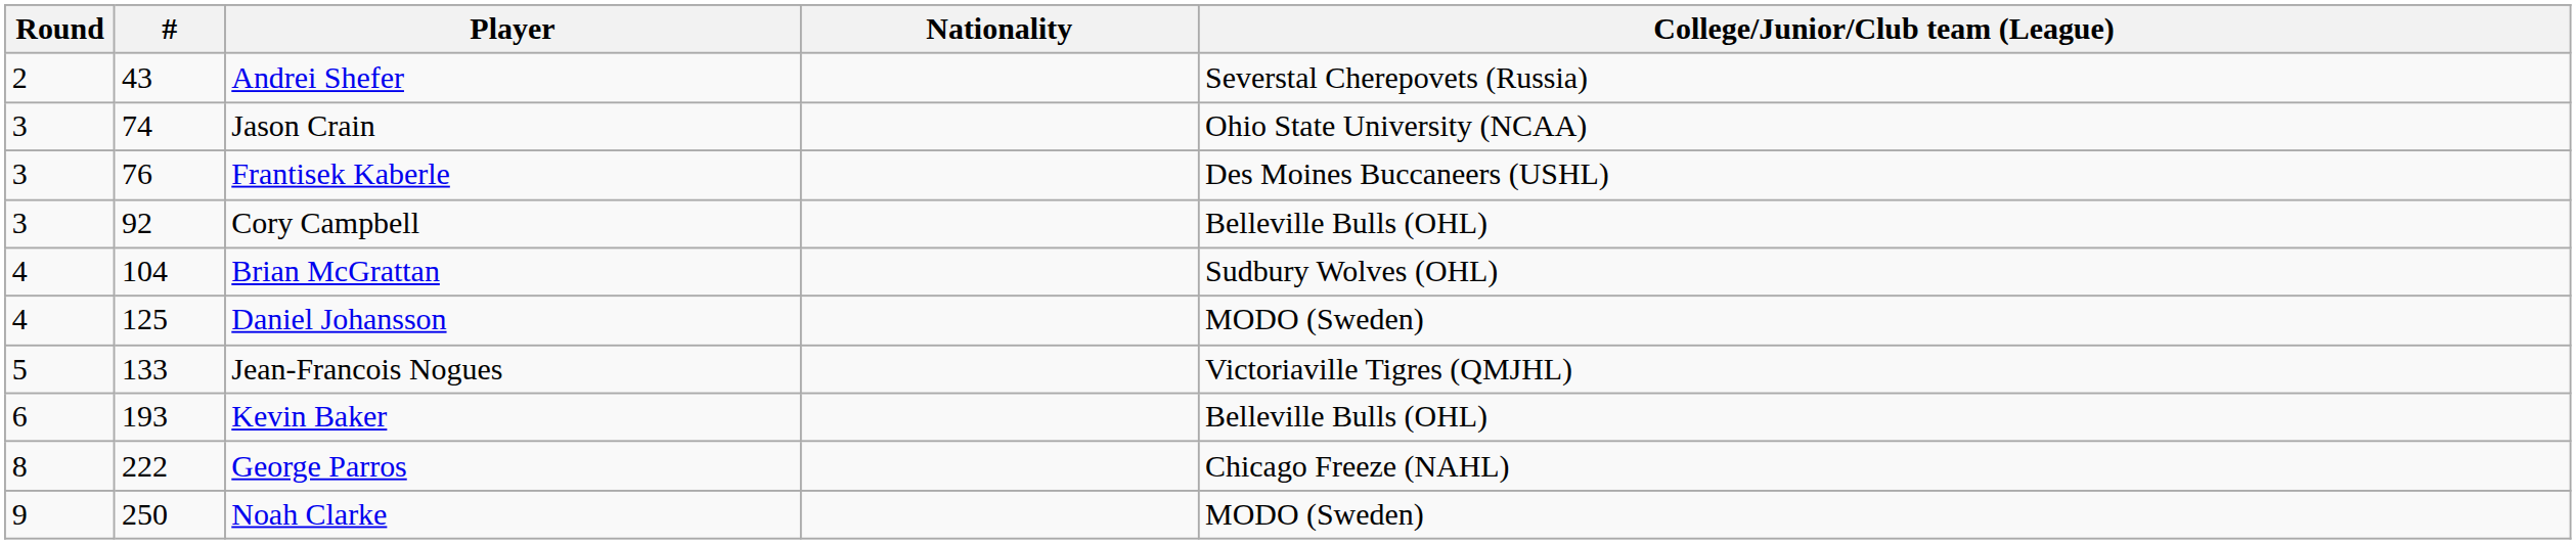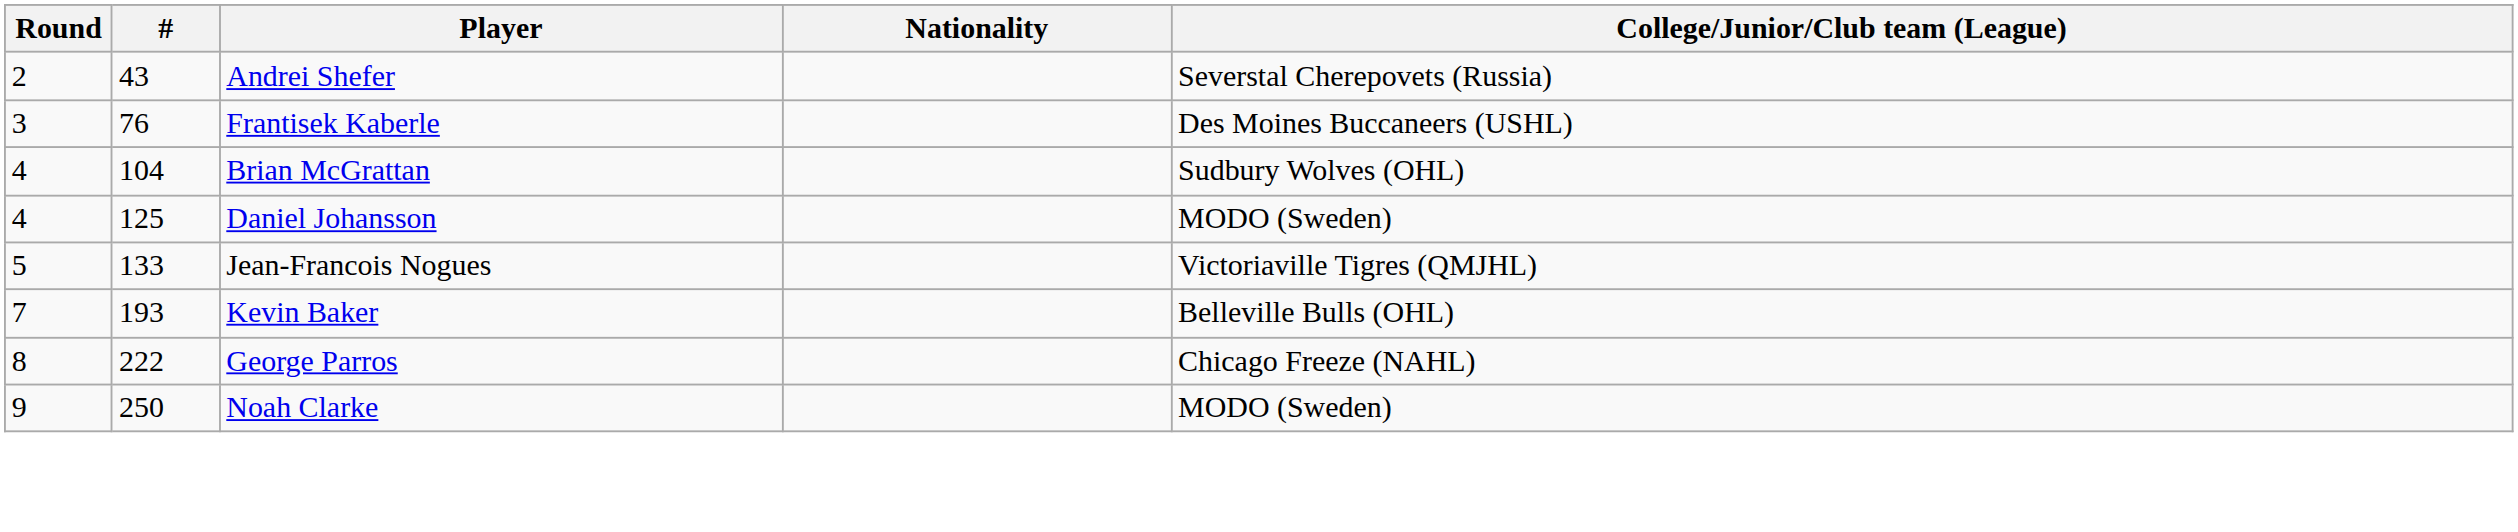 <table class="wikitable">
 <tr align="center">
 <th bgcolor="#DDDDFF" width="4.0%">Round</th>
 <th bgcolor="#DDDDFF" width="4.0%">#</th>
 <th bgcolor="#DDDDFF" width="21.0%">Player</th>
 <th bgcolor="#DDDDFF" width="14.5%">Nationality</th>
 <th bgcolor="#DDDDFF" width="50.0%">College/Junior/Club team (League)</th>
 </tr>
 <tr>
 <td>2</td>
 <td>43</td>
 <td><a href='#'>Andrei Shefer</a></td>
 <td></td>
 <td>Severstal Cherepovets (Russia)</td>
 </tr>
 <tr>
 <td>3</td>
-<td>74</td>
-<td>Jason Crain</td>
-<td></td>
-<td>Ohio State University (NCAA)</td>
-</tr>
-<tr>
-<td>3</td>
 <td>76</td>
 <td><a href='#'>Frantisek Kaberle</a></td>
 <td></td>
 <td>Des Moines Buccaneers (USHL)</td>
-</tr>
-<tr>
-<td>3</td>
-<td>92</td>
-<td>Cory Campbell</td>
-<td></td>
-<td>Belleville Bulls (OHL)</td>
 </tr>
 <tr>
 <td>4</td>
 <td>104</td>
 <td><a href='#'>Brian McGrattan</a></td>
 <td></td>
 <td>Sudbury Wolves (OHL)</td>
 </tr>
 <tr>
 <td>4</td>
 <td>125</td>
 <td><a href='#'>Daniel Johansson</a></td>
 <td></td>
 <td>MODO (Sweden)</td>
 </tr>
 <tr>
 <td>5</td>
 <td>133</td>
 <td>Jean-Francois Nogues</td>
 <td></td>
 <td>Victoriaville Tigres (QMJHL)</td>
 </tr>
 <tr>
-<td>6</td>
+<td>7</td>
 <td>193</td>
 <td><a href='#'>Kevin Baker</a></td>
 <td></td>
 <td>Belleville Bulls (OHL)</td>
 </tr>
 <tr>
 <td>8</td>
 <td>222</td>
 <td><a href='#'>George Parros</a></td>
 <td></td>
 <td>Chicago Freeze (NAHL)</td>
 </tr>
 <tr>
 <td>9</td>
 <td>250</td>
 <td><a href='#'>Noah Clarke</a></td>
 <td></td>
 <td>MODO (Sweden)</td>
 </tr>
 </table>
